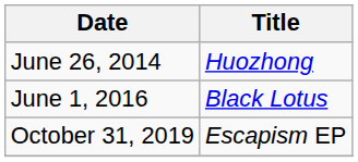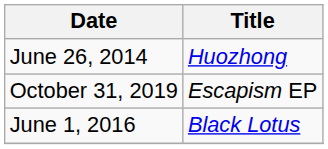 <table class="wikitable plainrowheaders">
 <tr>
 <th>Date</th>
 <th>Title</th>
 </tr>
 <tr>
 <td>June 26, 2014</td>
 <td><em><a href='#'>Huozhong</a></em>  </td>
 </tr>
 <tr>
+<td>October 31, 2019</td>
+<td><em>Escapism</em> EP</td>
+</tr>
+<tr>
 <td>June 1, 2016</td>
 <td><em><a href='#'>Black Lotus</a></em> </td>
 </tr>
 <tr>
-<td>October 31, 2019</td>
-<td><em>Escapism</em> EP</td>
-</tr>
-<tr>
 </tr>
 </table>
